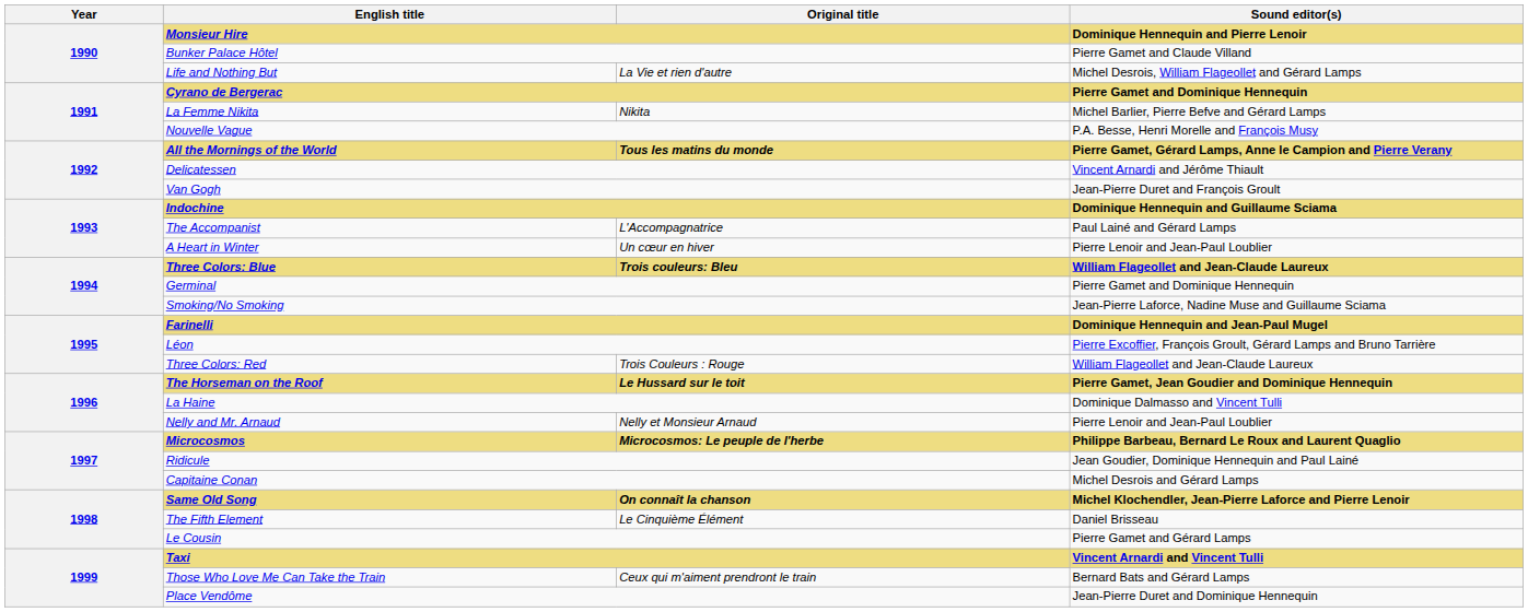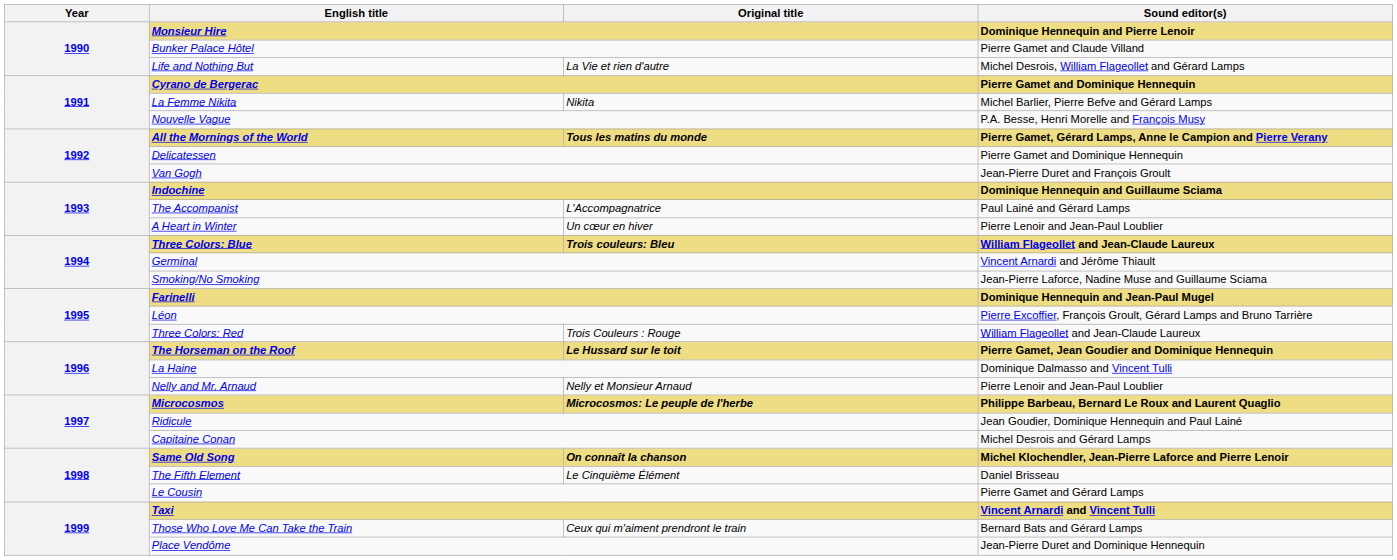 <table class="wikitable" style="width:100%;" cellpadding="5">
 <tr>
 <th style="width:100px;">Year</th>
 <th style="width:300px;">English title</th>
 <th style="width:300px;">Original title</th>
 <th style="width:300px;">Sound editor(s)</th>
 </tr>
 <tr>
 <th rowspan="3" style="text-align:center;"><a href='#'>1990</a></th>
 <td colspan="2" style="background:#eedd82;"><em><a href='#'><strong>Monsieur Hire</strong></a></em></td>
 <td style="background:#eedd82;"><strong>Dominique Hennequin and Pierre Lenoir</strong></td>
 </tr>
 <tr>
 <td colspan="2"><em><a href='#'>Bunker Palace Hôtel</a></em></td>
 <td>Pierre Gamet and Claude Villand</td>
 </tr>
 <tr>
 <td><em><a href='#'>Life and Nothing But</a></em></td>
 <td><em>La Vie et rien d'autre</em></td>
 <td>Michel Desrois, <a href='#'>William Flageollet</a> and Gérard Lamps</td>
 </tr>
 <tr>
 <th rowspan="3" style="text-align:center;"><a href='#'>1991</a></th>
 <td colspan="2" style="background:#eedd82;"><em><a href='#'><strong>Cyrano de Bergerac</strong></a></em></td>
 <td style="background:#eedd82;"><strong>Pierre Gamet and Dominique Hennequin</strong></td>
 </tr>
 <tr>
 <td><em><a href='#'>La Femme Nikita</a></em></td>
 <td><em>Nikita</em></td>
 <td>Michel Barlier, Pierre Befve and Gérard Lamps</td>
 </tr>
 <tr>
 <td colspan="2"><em><a href='#'>Nouvelle Vague</a></em></td>
 <td>P.A. Besse, Henri Morelle and <a href='#'>François Musy</a></td>
 </tr>
 <tr>
 <th rowspan="3" style="text-align:center;"><a href='#'>1992</a></th>
 <td style="background:#eedd82;"><em><a href='#'><strong>All the Mornings of the World</strong></a></em></td>
 <td style="background:#eedd82;"><strong><em>Tous les matins du monde</em></strong></td>
 <td style="background:#eedd82;"><strong>Pierre Gamet, Gérard Lamps, Anne le Campion and <a href='#'>Pierre Verany</a></strong></td>
 </tr>
 <tr>
 <td colspan="2"><em><a href='#'>Delicatessen</a></em></td>
-<td><a href='#'>Vincent Arnardi</a> and Jérôme Thiault</td>
+<td>Pierre Gamet and Dominique Hennequin</td>
 </tr>
 <tr>
 <td colspan="2"><em><a href='#'>Van Gogh</a></em></td>
 <td>Jean-Pierre Duret and François Groult</td>
 </tr>
 <tr>
 <th rowspan="3" style="text-align:center;"><a href='#'>1993</a></th>
 <td colspan="2" style="background:#eedd82;"><em><a href='#'><strong>Indochine</strong></a></em></td>
 <td style="background:#eedd82;"><strong>Dominique Hennequin and Guillaume Sciama</strong></td>
 </tr>
 <tr>
 <td><em><a href='#'>The Accompanist</a></em></td>
 <td><em>L'Accompagnatrice</em></td>
 <td>Paul Lainé and Gérard Lamps</td>
 </tr>
 <tr>
 <td><em><a href='#'>A Heart in Winter</a></em></td>
 <td><em>Un cœur en hiver</em></td>
 <td>Pierre Lenoir and Jean-Paul Loublier</td>
 </tr>
 <tr>
 <th rowspan="3" style="text-align:center;"><a href='#'>1994</a></th>
 <td style="background:#eedd82;"><em><a href='#'><strong>Three Colors: Blue</strong></a></em></td>
 <td style="background:#eedd82;"><strong><em>Trois couleurs: Bleu</em></strong></td>
 <td style="background:#eedd82;"><strong><a href='#'>William Flageollet</a> and Jean-Claude Laureux</strong></td>
 </tr>
 <tr>
 <td colspan="2"><em><a href='#'>Germinal</a></em></td>
-<td>Pierre Gamet and Dominique Hennequin</td>
+<td><a href='#'>Vincent Arnardi</a> and Jérôme Thiault</td>
 </tr>
 <tr>
 <td colspan="2"><em><a href='#'>Smoking/No Smoking</a></em></td>
 <td>Jean-Pierre Laforce, Nadine Muse and Guillaume Sciama</td>
 </tr>
 <tr>
 <th rowspan="3" style="text-align:center;"><a href='#'>1995</a></th>
 <td colspan="2" style="background:#eedd82;"><em><a href='#'><strong>Farinelli</strong></a></em></td>
 <td style="background:#eedd82;"><strong>Dominique Hennequin and Jean-Paul Mugel</strong></td>
 </tr>
 <tr>
 <td colspan="2"><em><a href='#'>Léon</a></em></td>
 <td><a href='#'>Pierre Excoffier</a>, François Groult, Gérard Lamps and Bruno Tarrière</td>
 </tr>
 <tr>
 <td><em><a href='#'>Three Colors: Red</a></em></td>
 <td><em>Trois Couleurs : Rouge</em></td>
 <td><a href='#'>William Flageollet</a> and Jean-Claude Laureux</td>
 </tr>
 <tr>
 <th rowspan="3" style="text-align:center;"><a href='#'>1996</a></th>
 <td style="background:#eedd82;"><em><a href='#'><strong>The Horseman on the Roof</strong></a></em></td>
 <td style="background:#eedd82;"><strong><em>Le Hussard sur le toit</em></strong></td>
 <td style="background:#eedd82;"><strong>Pierre Gamet, Jean Goudier and Dominique Hennequin</strong></td>
 </tr>
 <tr>
 <td colspan="2"><em><a href='#'>La Haine</a></em></td>
 <td>Dominique Dalmasso and <a href='#'>Vincent Tulli</a></td>
 </tr>
 <tr>
 <td><em><a href='#'>Nelly and Mr. Arnaud</a></em></td>
 <td><em>Nelly et Monsieur Arnaud</em></td>
 <td>Pierre Lenoir and Jean-Paul Loublier</td>
 </tr>
 <tr>
 <th rowspan="3" style="text-align:center;"><a href='#'>1997</a></th>
 <td style="background:#eedd82;"><em><a href='#'><strong>Microcosmos</strong></a></em></td>
 <td style="background:#eedd82;"><strong><em>Microcosmos: Le peuple de l'herbe</em></strong></td>
 <td style="background:#eedd82;"><strong>Philippe Barbeau, Bernard Le Roux and Laurent Quaglio</strong></td>
 </tr>
 <tr>
 <td colspan="2"><em><a href='#'>Ridicule</a></em></td>
 <td>Jean Goudier, Dominique Hennequin and Paul Lainé</td>
 </tr>
 <tr>
 <td colspan="2"><em><a href='#'>Capitaine Conan</a></em></td>
 <td>Michel Desrois and Gérard Lamps</td>
 </tr>
 <tr>
 <th rowspan="3" style="text-align:center;"><a href='#'>1998</a></th>
 <td style="background:#eedd82;"><em><a href='#'><strong>Same Old Song</strong></a></em></td>
 <td style="background:#eedd82;"><strong><em>On connaît la chanson</em></strong></td>
 <td style="background:#eedd82;"><strong>Michel Klochendler, Jean-Pierre Laforce and Pierre Lenoir</strong></td>
 </tr>
 <tr>
 <td><em><a href='#'>The Fifth Element</a></em></td>
 <td><em>Le Cinquième Élément</em></td>
 <td>Daniel Brisseau</td>
 </tr>
 <tr>
 <td colspan="2"><em><a href='#'>Le Cousin</a></em></td>
 <td>Pierre Gamet and Gérard Lamps</td>
 </tr>
 <tr>
 <th rowspan="3" style="text-align:center;"><a href='#'>1999</a></th>
 <td colspan="2" style="background:#eedd82;"><em><a href='#'><strong>Taxi</strong></a></em></td>
 <td style="background:#eedd82;"><strong><a href='#'>Vincent Arnardi</a> and <a href='#'>Vincent Tulli</a></strong></td>
 </tr>
 <tr>
 <td><em><a href='#'>Those Who Love Me Can Take the Train</a></em></td>
 <td><em>Ceux qui m'aiment prendront le train</em></td>
 <td>Bernard Bats and Gérard Lamps</td>
 </tr>
 <tr>
 <td colspan="2"><em><a href='#'>Place Vendôme</a></em></td>
 <td>Jean-Pierre Duret and Dominique Hennequin</td>
 </tr>
 </table>
